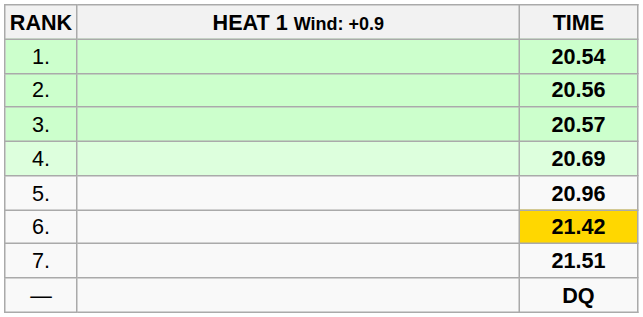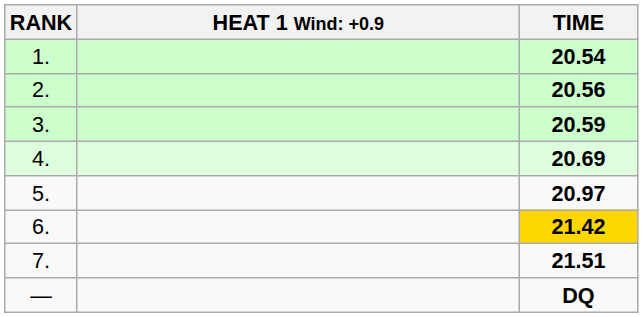 <table class="wikitable" style="border-collapse: collapse; font-size: 90%;">
 <tr>
 <th>RANK</th>
 <th style="width: 20em">HEAT 1 <small>Wind: +0.9</small></th>
 <th style="width: 5em">TIME</th>
 </tr>
 <tr style="background:#ccffcc;">
 <td align="center">1.</td>
 <td></td>
 <td align="center"><strong>20.54</strong></td>
 </tr>
 <tr style="background:#ccffcc;">
 <td align="center">2.</td>
 <td></td>
 <td align="center"><strong>20.56</strong></td>
 </tr>
 <tr style="background:#ccffcc;">
 <td align="center">3.</td>
 <td></td>
-<td align="center"><strong>20.57</strong></td>
+<td align="center"><strong>20.59</strong></td>
 </tr>
 <tr style="background:#ddffdd;">
 <td align="center">4.</td>
 <td></td>
 <td align="center"><strong>20.69</strong></td>
 </tr>
 <tr>
 <td align="center">5.</td>
 <td></td>
-<td align="center"><strong>20.96</strong></td>
+<td align="center"><strong>20.97</strong></td>
 </tr>
 <tr>
 <td align="center">6.</td>
 <td></td>
 <td align="center" style="background: gold;"><strong>21.42</strong></td>
 </tr>
 <tr>
 <td align="center">7.</td>
 <td></td>
 <td align="center"><strong>21.51</strong></td>
 </tr>
 <tr>
 <td align="center">—</td>
 <td></td>
 <td align="center"><strong>DQ</strong></td>
 </tr>
 </table>
